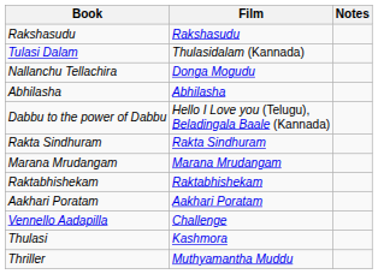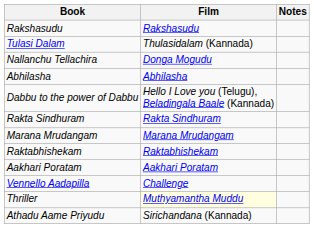 <table class="wikitable sortable">
 <tr>
 <th>Book</th>
 <th>Film</th>
 <th class=unsortable>Notes</th>
 </tr>
 <tr>
 <td><em>Rakshasudu</em></td>
 <td><em><a href='#'>Rakshasudu</a></em></td>
 <td></td>
 </tr>
 <tr>
 <td><em><a href='#'>Tulasi Dalam</a></em></td>
 <td><em>Thulasidalam</em> (Kannada)</td>
 <td></td>
 </tr>
 <tr>
 <td><em>Nallanchu Tellachira</em></td>
 <td><em><a href='#'>Donga Mogudu</a></em></td>
 <td></td>
 </tr>
 <tr>
 <td><em>Abhilasha</em></td>
 <td><em><a href='#'>Abhilasha</a></em></td>
 <td></td>
 </tr>
 <tr>
 <td><em>Dabbu to the power of Dabbu</em></td>
 <td><em>Hello I Love you</em> (Telugu),<br><em><a href='#'>Beladingala Baale</a></em> (Kannada)</td>
 <td></td>
 </tr>
 <tr>
 <td><em>Rakta Sindhuram</em></td>
 <td><em><a href='#'>Rakta Sindhuram</a></em></td>
 <td></td>
 </tr>
 <tr>
 <td><em>Marana Mrudangam</em></td>
 <td><em><a href='#'>Marana Mrudangam</a></em></td>
 <td></td>
 </tr>
 <tr>
 <td><em>Raktabhishekam</em></td>
 <td><em><a href='#'>Raktabhishekam</a></em></td>
 <td></td>
 </tr>
 <tr>
 <td><em>Aakhari Poratam</em></td>
 <td><em><a href='#'>Aakhari Poratam</a></em></td>
 <td></td>
 </tr>
 <tr>
 <td><em><a href='#'>Vennello Aadapilla</a></em></td>
 <td><em><a href='#'>Challenge</a></em></td>
 <td></td>
 </tr>
 <tr>
-<td><em>Thulasi</em></td>
-<td><em><a href='#'>Kashmora</a></em></td>
+<td><em>Thriller</em></td>
+<td style="background: lightyellow;"><em><a href='#'>Muthyamantha Muddu</a></em></td>
 <td></td>
 </tr>
 <tr>
-<td><em>Thriller</em></td>
-<td><em><a href='#'>Muthyamantha Muddu</a></em></td>
+<td><em>Athadu Aame Priyudu</em></td>
+<td><em>Sirichandana</em> (Kannada)</td>
 <td></td>
 </tr>
 </table>
